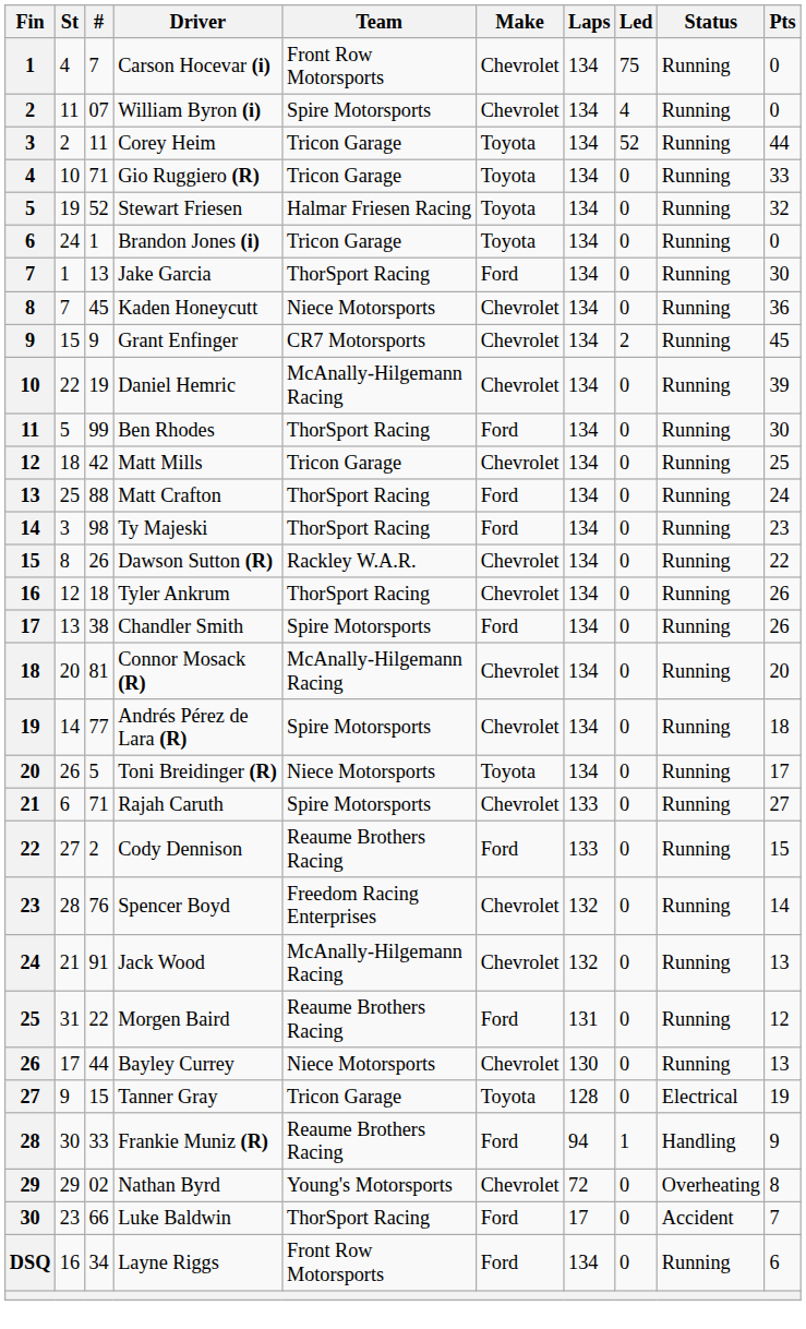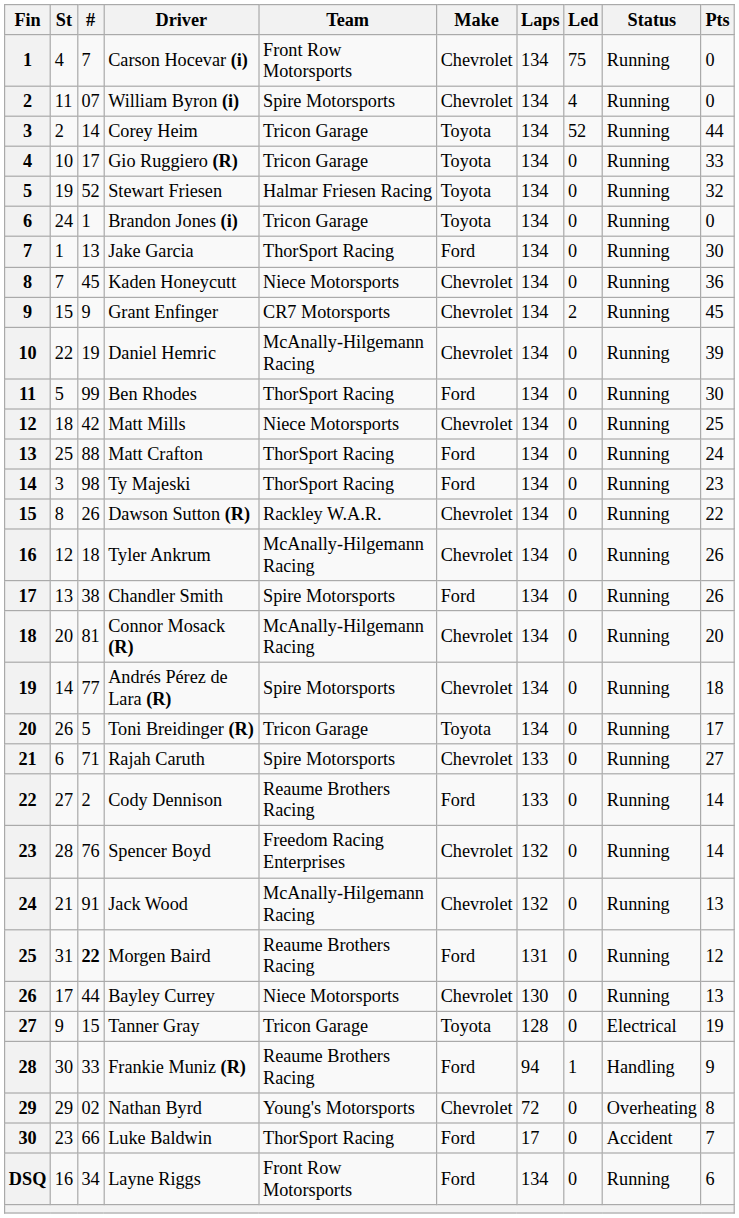 <table class="wikitable" style="font-size:95%">
 <tr>
 <th>Fin</th>
 <th>St</th>
 <th>#</th>
 <th>Driver</th>
 <th>Team</th>
 <th>Make</th>
 <th>Laps</th>
 <th>Led</th>
 <th>Status</th>
 <th>Pts</th>
 </tr>
 <tr>
 <th>1</th>
 <td>4</td>
 <td>7</td>
 <td>Carson Hocevar <strong>(i)</strong></td>
 <td>Front Row Motorsports</td>
 <td>Chevrolet</td>
 <td>134</td>
 <td>75</td>
 <td>Running</td>
 <td>0</td>
 </tr>
 <tr>
 <th>2</th>
 <td>11</td>
 <td>07</td>
 <td>William Byron <strong>(i)</strong></td>
 <td>Spire Motorsports</td>
 <td>Chevrolet</td>
 <td>134</td>
 <td>4</td>
 <td>Running</td>
 <td>0</td>
 </tr>
 <tr>
 <th>3</th>
 <td>2</td>
-<td>11</td>
+<td>14</td>
 <td>Corey Heim</td>
 <td>Tricon Garage</td>
 <td>Toyota</td>
 <td>134</td>
 <td>52</td>
 <td>Running</td>
 <td>44</td>
 </tr>
 <tr>
 <th>4</th>
 <td>10</td>
-<td>71</td>
+<td>17</td>
 <td>Gio Ruggiero <strong>(R)</strong></td>
 <td>Tricon Garage</td>
 <td>Toyota</td>
 <td>134</td>
 <td>0</td>
 <td>Running</td>
 <td>33</td>
 </tr>
 <tr>
 <th>5</th>
 <td>19</td>
 <td>52</td>
 <td>Stewart Friesen</td>
 <td>Halmar Friesen Racing</td>
 <td>Toyota</td>
 <td>134</td>
 <td>0</td>
 <td>Running</td>
 <td>32</td>
 </tr>
 <tr>
 <th>6</th>
 <td>24</td>
 <td>1</td>
 <td>Brandon Jones <strong>(i)</strong></td>
 <td>Tricon Garage</td>
 <td>Toyota</td>
 <td>134</td>
 <td>0</td>
 <td>Running</td>
 <td>0</td>
 </tr>
 <tr>
 <th>7</th>
 <td>1</td>
 <td>13</td>
 <td>Jake Garcia</td>
 <td>ThorSport Racing</td>
 <td>Ford</td>
 <td>134</td>
 <td>0</td>
 <td>Running</td>
 <td>30</td>
 </tr>
 <tr>
 <th>8</th>
 <td>7</td>
 <td>45</td>
 <td>Kaden Honeycutt</td>
 <td>Niece Motorsports</td>
 <td>Chevrolet</td>
 <td>134</td>
 <td>0</td>
 <td>Running</td>
 <td>36</td>
 </tr>
 <tr>
 <th>9</th>
 <td>15</td>
 <td>9</td>
 <td>Grant Enfinger</td>
 <td>CR7 Motorsports</td>
 <td>Chevrolet</td>
 <td>134</td>
 <td>2</td>
 <td>Running</td>
 <td>45</td>
 </tr>
 <tr>
 <th>10</th>
 <td>22</td>
 <td>19</td>
 <td>Daniel Hemric</td>
 <td>McAnally-Hilgemann Racing</td>
 <td>Chevrolet</td>
 <td>134</td>
 <td>0</td>
 <td>Running</td>
 <td>39</td>
 </tr>
 <tr>
 <th>11</th>
 <td>5</td>
 <td>99</td>
 <td>Ben Rhodes</td>
 <td>ThorSport Racing</td>
 <td>Ford</td>
 <td>134</td>
 <td>0</td>
 <td>Running</td>
 <td>30</td>
 </tr>
 <tr>
 <th>12</th>
 <td>18</td>
 <td>42</td>
 <td>Matt Mills</td>
-<td>Tricon Garage</td>
+<td>Niece Motorsports</td>
 <td>Chevrolet</td>
 <td>134</td>
 <td>0</td>
 <td>Running</td>
 <td>25</td>
 </tr>
 <tr>
 <th>13</th>
 <td>25</td>
 <td>88</td>
 <td>Matt Crafton</td>
 <td>ThorSport Racing</td>
 <td>Ford</td>
 <td>134</td>
 <td>0</td>
 <td>Running</td>
 <td>24</td>
 </tr>
 <tr>
 <th>14</th>
 <td>3</td>
 <td>98</td>
 <td>Ty Majeski</td>
 <td>ThorSport Racing</td>
 <td>Ford</td>
 <td>134</td>
 <td>0</td>
 <td>Running</td>
 <td>23</td>
 </tr>
 <tr>
 <th>15</th>
 <td>8</td>
 <td>26</td>
 <td>Dawson Sutton <strong>(R)</strong></td>
 <td>Rackley W.A.R.</td>
 <td>Chevrolet</td>
 <td>134</td>
 <td>0</td>
 <td>Running</td>
 <td>22</td>
 </tr>
 <tr>
 <th>16</th>
 <td>12</td>
 <td>18</td>
 <td>Tyler Ankrum</td>
-<td>ThorSport Racing</td>
+<td>McAnally-Hilgemann Racing</td>
 <td>Chevrolet</td>
 <td>134</td>
 <td>0</td>
 <td>Running</td>
 <td>26</td>
 </tr>
 <tr>
 <th>17</th>
 <td>13</td>
 <td>38</td>
 <td>Chandler Smith</td>
 <td>Spire Motorsports</td>
 <td>Ford</td>
 <td>134</td>
 <td>0</td>
 <td>Running</td>
 <td>26</td>
 </tr>
 <tr>
 <th>18</th>
 <td>20</td>
 <td>81</td>
 <td>Connor Mosack <strong>(R)</strong></td>
 <td>McAnally-Hilgemann Racing</td>
 <td>Chevrolet</td>
 <td>134</td>
 <td>0</td>
 <td>Running</td>
 <td>20</td>
 </tr>
 <tr>
 <th>19</th>
 <td>14</td>
 <td>77</td>
 <td>Andrés Pérez de Lara <strong>(R)</strong></td>
 <td>Spire Motorsports</td>
 <td>Chevrolet</td>
 <td>134</td>
 <td>0</td>
 <td>Running</td>
 <td>18</td>
 </tr>
 <tr>
 <th>20</th>
 <td>26</td>
 <td>5</td>
 <td>Toni Breidinger <strong>(R)</strong></td>
-<td>Niece Motorsports</td>
+<td>Tricon Garage</td>
 <td>Toyota</td>
 <td>134</td>
 <td>0</td>
 <td>Running</td>
 <td>17</td>
 </tr>
 <tr>
 <th>21</th>
 <td>6</td>
 <td>71</td>
 <td>Rajah Caruth</td>
 <td>Spire Motorsports</td>
 <td>Chevrolet</td>
 <td>133</td>
 <td>0</td>
 <td>Running</td>
 <td>27</td>
 </tr>
 <tr>
 <th>22</th>
 <td>27</td>
 <td>2</td>
 <td>Cody Dennison</td>
 <td>Reaume Brothers Racing</td>
 <td>Ford</td>
 <td>133</td>
 <td>0</td>
 <td>Running</td>
-<td>15</td>
+<td>14</td>
 </tr>
 <tr>
 <th>23</th>
 <td>28</td>
 <td>76</td>
 <td>Spencer Boyd</td>
 <td>Freedom Racing Enterprises</td>
 <td>Chevrolet</td>
 <td>132</td>
 <td>0</td>
 <td>Running</td>
 <td>14</td>
 </tr>
 <tr>
 <th>24</th>
 <td>21</td>
 <td>91</td>
 <td>Jack Wood</td>
 <td>McAnally-Hilgemann Racing</td>
 <td>Chevrolet</td>
 <td>132</td>
 <td>0</td>
 <td>Running</td>
 <td>13</td>
 </tr>
 <tr>
 <th>25</th>
 <td>31</td>
-<td>22</td>
+<td><strong>22</strong></td>
 <td>Morgen Baird</td>
 <td>Reaume Brothers Racing</td>
 <td>Ford</td>
 <td>131</td>
 <td>0</td>
 <td>Running</td>
 <td>12</td>
 </tr>
 <tr>
 <th>26</th>
 <td>17</td>
 <td>44</td>
 <td>Bayley Currey</td>
 <td>Niece Motorsports</td>
 <td>Chevrolet</td>
 <td>130</td>
 <td>0</td>
 <td>Running</td>
 <td>13</td>
 </tr>
 <tr>
 <th>27</th>
 <td>9</td>
 <td>15</td>
 <td>Tanner Gray</td>
 <td>Tricon Garage</td>
 <td>Toyota</td>
 <td>128</td>
 <td>0</td>
 <td>Electrical</td>
 <td>19</td>
 </tr>
 <tr>
 <th>28</th>
 <td>30</td>
 <td>33</td>
 <td>Frankie Muniz <strong>(R)</strong></td>
 <td>Reaume Brothers Racing</td>
 <td>Ford</td>
 <td>94</td>
 <td>1</td>
 <td>Handling</td>
 <td>9</td>
 </tr>
 <tr>
 <th>29</th>
 <td>29</td>
 <td>02</td>
 <td>Nathan Byrd</td>
 <td>Young's Motorsports</td>
 <td>Chevrolet</td>
 <td>72</td>
 <td>0</td>
 <td>Overheating</td>
 <td>8</td>
 </tr>
 <tr>
 <th>30</th>
 <td>23</td>
 <td>66</td>
 <td>Luke Baldwin</td>
 <td>ThorSport Racing</td>
 <td>Ford</td>
 <td>17</td>
 <td>0</td>
 <td>Accident</td>
 <td>7</td>
 </tr>
 <tr>
 <th>DSQ</th>
 <td>16</td>
 <td>34</td>
 <td>Layne Riggs</td>
 <td>Front Row Motorsports</td>
 <td>Ford</td>
 <td>134</td>
 <td>0</td>
 <td>Running</td>
 <td>6</td>
 </tr>
 <tr>
 <th colspan="10"></th>
 </tr>
 </table>
